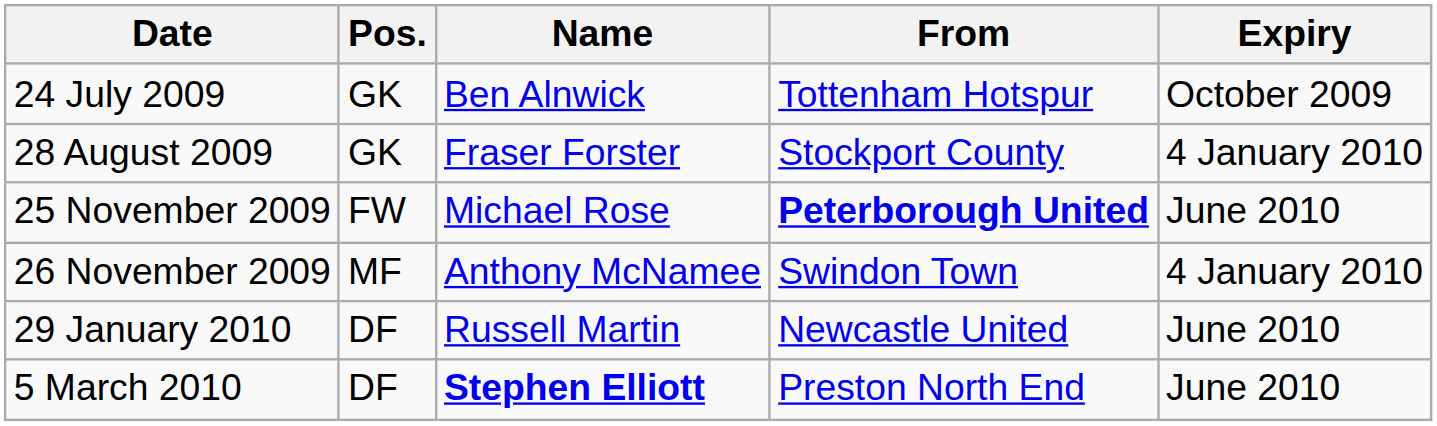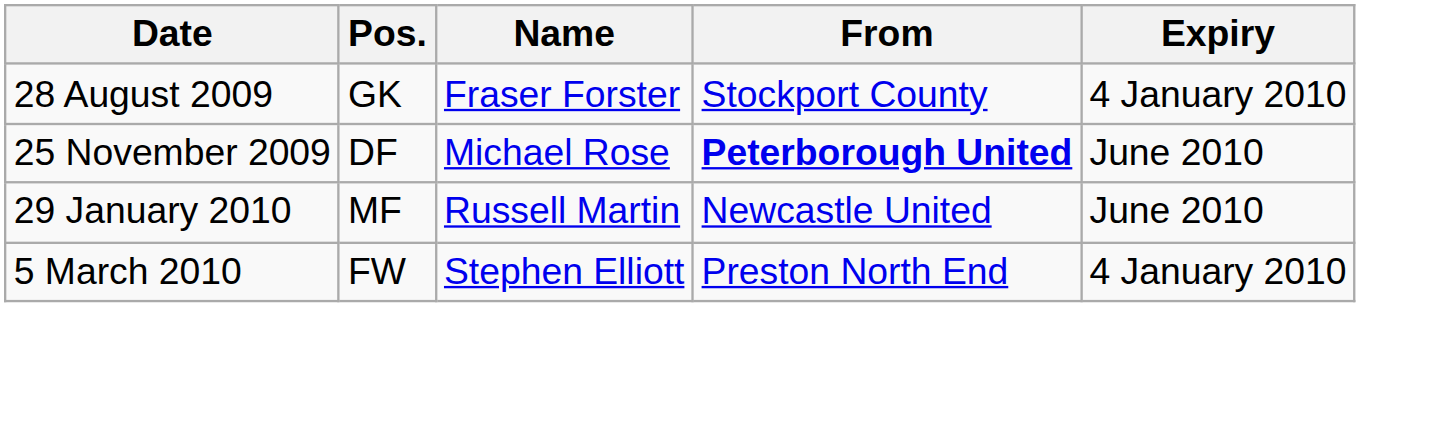 <table class="wikitable">
 <tr>
 <th>Date</th>
 <th>Pos.</th>
 <th>Name</th>
 <th>From</th>
 <th>Expiry</th>
-</tr>
-<tr>
-<td>24 July 2009</td>
-<td>GK</td>
-<td><a href='#'>Ben Alnwick</a></td>
-<td><a href='#'>Tottenham Hotspur</a></td>
-<td>October 2009</td>
 </tr>
 <tr>
 <td>28 August 2009</td>
 <td>GK</td>
 <td><a href='#'>Fraser Forster</a></td>
 <td><a href='#'>Stockport County</a></td>
 <td>4 January 2010</td>
 </tr>
 <tr>
 <td>25 November 2009</td>
-<td>FW</td>
+<td>DF</td>
 <td><a href='#'>Michael Rose</a></td>
 <td><strong><a href='#'>Peterborough United</a></strong></td>
 <td>June 2010</td>
 </tr>
 <tr>
-<td>26 November 2009</td>
+<td>29 January 2010</td>
 <td>MF</td>
-<td><a href='#'>Anthony McNamee</a></td>
-<td><a href='#'>Swindon Town</a></td>
-<td>4 January 2010</td>
-</tr>
-<tr>
-<td>29 January 2010</td>
-<td>DF</td>
 <td><a href='#'>Russell Martin</a></td>
 <td><a href='#'>Newcastle United</a></td>
 <td>June 2010</td>
 </tr>
 <tr>
 <td>5 March 2010</td>
-<td>DF</td>
-<td><strong><a href='#'>Stephen Elliott</a></strong></td>
+<td>FW</td>
+<td><a href='#'>Stephen Elliott</a></td>
 <td><a href='#'>Preston North End</a></td>
-<td>June 2010</td>
+<td>4 January 2010</td>
 </tr>
 </table>
